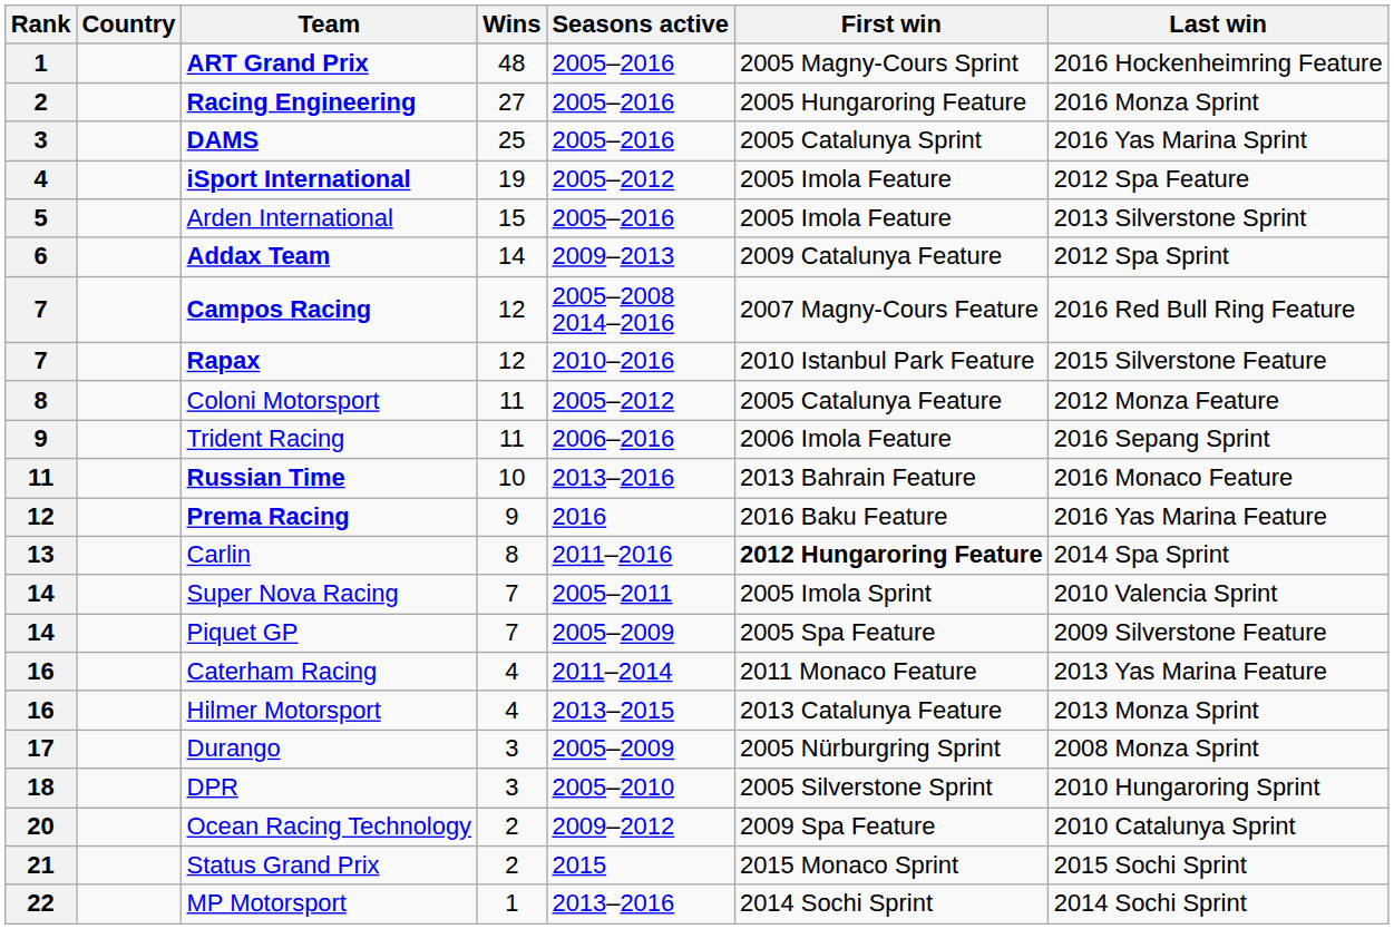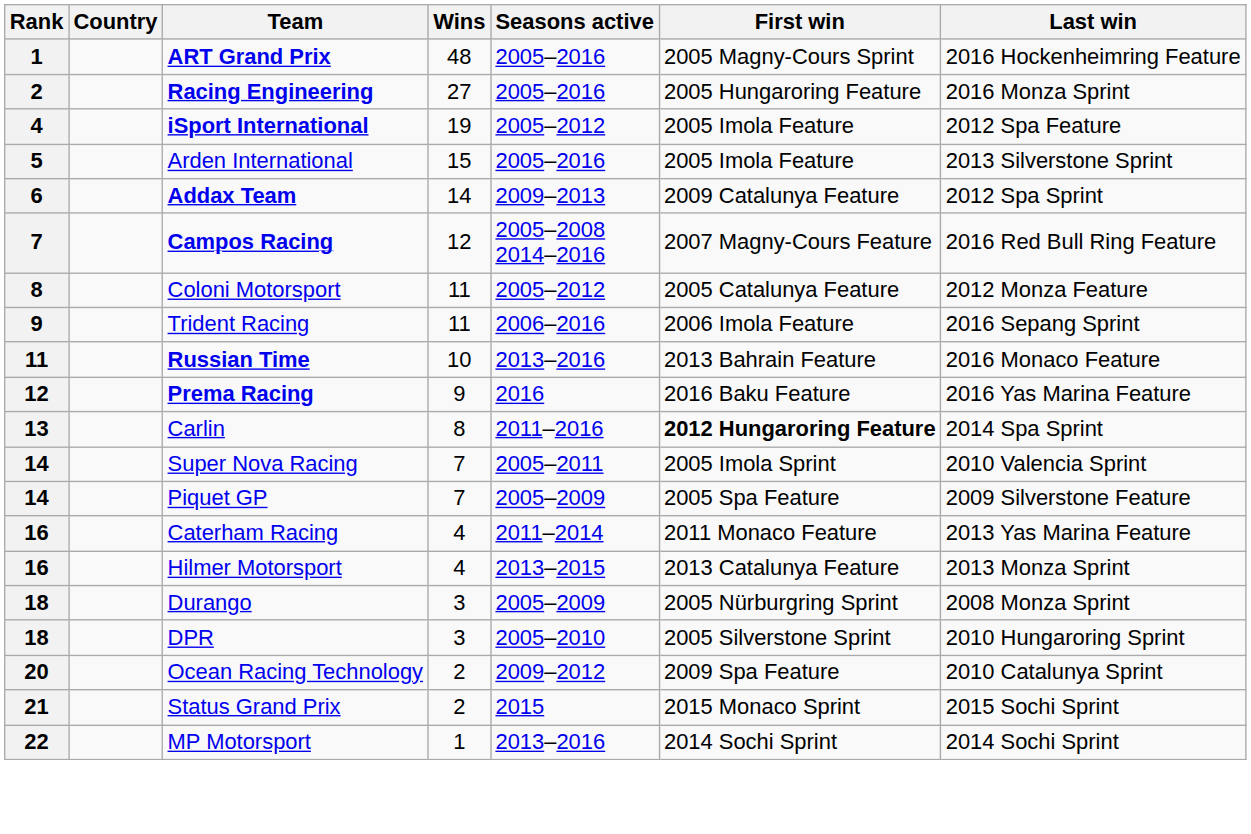 <table class="sortable plainrowheaders wikitable">
 <tr>
 <th scope=col>Rank</th>
 <th scope=col>Country</th>
 <th scope=col>Team</th>
 <th scope=col>Wins</th>
 <th scope=col>Seasons active</th>
 <th scope=col>First win</th>
 <th scope=col>Last win</th>
 </tr>
 <tr>
 <th>1</th>
 <td></td>
 <td><strong><a href='#'>ART Grand Prix</a></strong></td>
 <td align=center>48</td>
 <td><a href='#'>2005</a>–<a href='#'>2016</a></td>
 <td>2005 Magny-Cours Sprint</td>
 <td>2016 Hockenheimring Feature</td>
 </tr>
 <tr>
 <th>2</th>
 <td></td>
 <td><strong><a href='#'>Racing Engineering</a></strong></td>
 <td align=center>27</td>
 <td><a href='#'>2005</a>–<a href='#'>2016</a></td>
 <td>2005 Hungaroring Feature</td>
 <td>2016 Monza Sprint</td>
-</tr>
-<tr>
-<th>3</th>
-<td></td>
-<td><strong><a href='#'>DAMS</a></strong></td>
-<td align=center>25</td>
-<td><a href='#'>2005</a>–<a href='#'>2016</a></td>
-<td>2005 Catalunya Sprint</td>
-<td>2016 Yas Marina Sprint</td>
 </tr>
 <tr>
 <th>4</th>
 <td></td>
 <td><strong><a href='#'>iSport International</a></strong></td>
 <td align=center>19</td>
 <td><a href='#'>2005</a>–<a href='#'>2012</a></td>
 <td>2005 Imola Feature</td>
 <td>2012 Spa Feature</td>
 </tr>
 <tr>
 <th>5</th>
 <td><br></td>
 <td><a href='#'>Arden International</a></td>
 <td align=center>15</td>
 <td><a href='#'>2005</a>–<a href='#'>2016</a></td>
 <td>2005 Imola Feature</td>
 <td>2013 Silverstone Sprint</td>
 </tr>
 <tr>
 <th>6</th>
 <td></td>
 <td><strong><a href='#'>Addax Team</a></strong></td>
 <td align=center>14</td>
 <td><a href='#'>2009</a>–<a href='#'>2013</a></td>
 <td>2009 Catalunya Feature</td>
 <td>2012 Spa Sprint</td>
 </tr>
 <tr>
 <th>7</th>
 <td><br></td>
 <td><strong><a href='#'>Campos Racing</a></strong></td>
 <td align=center>12</td>
 <td><a href='#'>2005</a>–<a href='#'>2008</a><br><a href='#'>2014</a>–<a href='#'>2016</a></td>
 <td>2007 Magny-Cours Feature</td>
 <td>2016 Red Bull Ring Feature</td>
-</tr>
-<tr>
-<th>7</th>
-<td></td>
-<td><strong><a href='#'>Rapax</a></strong></td>
-<td align=center>12</td>
-<td><a href='#'>2010</a>–<a href='#'>2016</a></td>
-<td>2010 Istanbul Park Feature</td>
-<td>2015 Silverstone Feature</td>
 </tr>
 <tr>
 <th>8</th>
 <td></td>
 <td><a href='#'>Coloni Motorsport</a></td>
 <td align=center>11</td>
 <td><a href='#'>2005</a>–<a href='#'>2012</a></td>
 <td>2005 Catalunya Feature</td>
 <td>2012 Monza Feature</td>
 </tr>
 <tr>
 <th>9</th>
 <td></td>
 <td><a href='#'>Trident Racing</a></td>
 <td align=center>11</td>
 <td><a href='#'>2006</a>–<a href='#'>2016</a></td>
 <td>2006 Imola Feature</td>
 <td>2016 Sepang Sprint</td>
 </tr>
 <tr>
 <th>11</th>
 <td></td>
 <td><strong><a href='#'>Russian Time</a></strong></td>
 <td align=center>10</td>
 <td><a href='#'>2013</a>–<a href='#'>2016</a></td>
 <td>2013 Bahrain Feature</td>
 <td>2016 Monaco Feature</td>
 </tr>
 <tr>
 <th>12</th>
 <td></td>
 <td><strong><a href='#'>Prema Racing</a></strong></td>
 <td align=center>9</td>
 <td><a href='#'>2016</a></td>
 <td>2016 Baku Feature</td>
 <td>2016 Yas Marina Feature</td>
 </tr>
 <tr>
 <th>13</th>
 <td></td>
 <td><a href='#'>Carlin</a></td>
 <td align=center>8</td>
 <td><a href='#'>2011</a>–<a href='#'>2016</a></td>
 <td><strong>2012 Hungaroring Feature</strong></td>
 <td>2014 Spa Sprint</td>
 </tr>
 <tr>
 <th>14</th>
 <td></td>
 <td><a href='#'>Super Nova Racing</a></td>
 <td align=center>7</td>
 <td><a href='#'>2005</a>–<a href='#'>2011</a></td>
 <td>2005 Imola Sprint</td>
 <td>2010 Valencia Sprint</td>
 </tr>
 <tr>
 <th>14</th>
 <td><br></td>
 <td><a href='#'>Piquet GP</a></td>
 <td align=center>7</td>
 <td><a href='#'>2005</a>–<a href='#'>2009</a></td>
 <td>2005 Spa Feature</td>
 <td>2009 Silverstone Feature</td>
 </tr>
 <tr>
 <th>16</th>
 <td></td>
 <td><a href='#'>Caterham Racing</a></td>
 <td align=center>4</td>
 <td><a href='#'>2011</a>–<a href='#'>2014</a></td>
 <td>2011 Monaco Feature</td>
 <td>2013 Yas Marina Feature</td>
 </tr>
 <tr>
 <th>16</th>
 <td></td>
 <td><a href='#'>Hilmer Motorsport</a></td>
 <td align=center>4</td>
 <td><a href='#'>2013</a>–<a href='#'>2015</a></td>
 <td>2013 Catalunya Feature</td>
 <td>2013 Monza Sprint</td>
 </tr>
 <tr>
-<th>17</th>
+<th>18</th>
 <td></td>
 <td><a href='#'>Durango</a></td>
 <td align=center>3</td>
 <td><a href='#'>2005</a>–<a href='#'>2009</a></td>
 <td>2005 Nürburgring Sprint</td>
 <td>2008 Monza Sprint</td>
 </tr>
 <tr>
 <th>18</th>
 <td></td>
 <td><a href='#'>DPR</a></td>
 <td align=center>3</td>
 <td><a href='#'>2005</a>–<a href='#'>2010</a></td>
 <td>2005 Silverstone Sprint</td>
 <td>2010 Hungaroring Sprint</td>
 </tr>
 <tr>
 <th>20</th>
 <td></td>
 <td><a href='#'>Ocean Racing Technology</a></td>
 <td align=center>2</td>
 <td><a href='#'>2009</a>–<a href='#'>2012</a></td>
 <td>2009 Spa Feature</td>
 <td>2010 Catalunya Sprint</td>
 </tr>
 <tr>
 <th>21</th>
 <td></td>
 <td><a href='#'>Status Grand Prix</a></td>
 <td align=center>2</td>
 <td><a href='#'>2015</a></td>
 <td>2015 Monaco Sprint</td>
 <td>2015 Sochi Sprint</td>
 </tr>
 <tr>
 <th>22</th>
 <td></td>
 <td><a href='#'>MP Motorsport</a></td>
 <td align=center>1</td>
 <td><a href='#'>2013</a>–<a href='#'>2016</a></td>
 <td>2014 Sochi Sprint</td>
 <td>2014 Sochi Sprint</td>
 </tr>
 </table>
